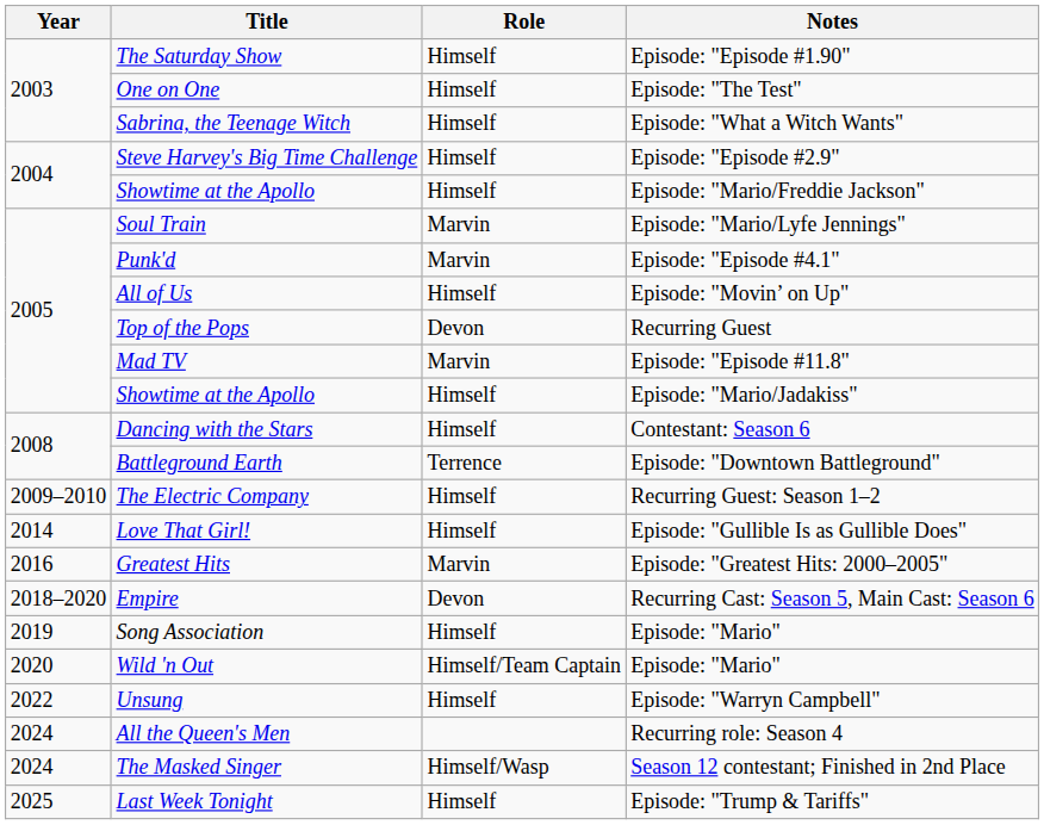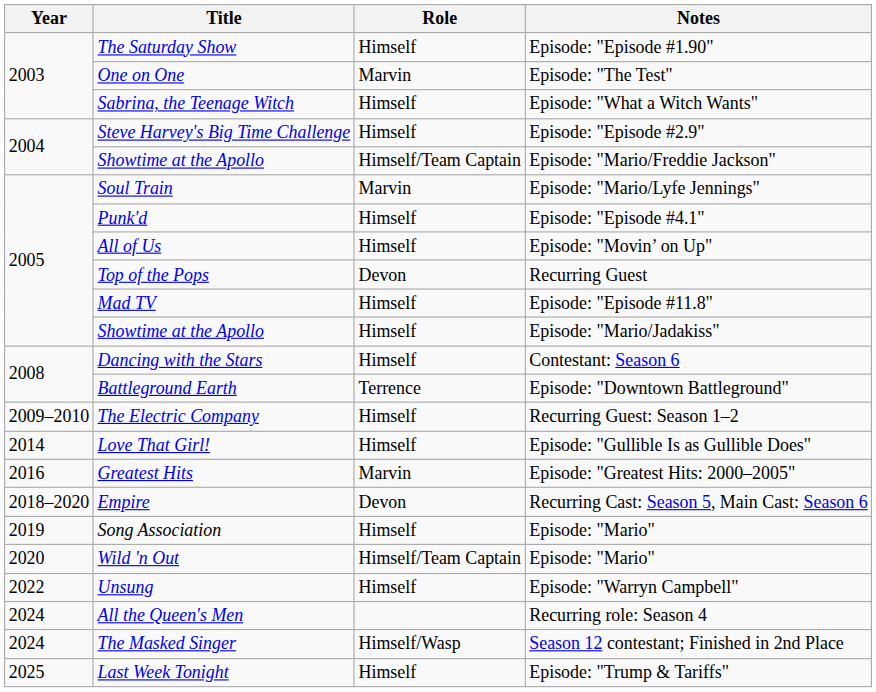 <table class="wikitable sortable">
 <tr>
 <th>Year</th>
 <th>Title</th>
 <th>Role</th>
 <th>Notes</th>
 </tr>
 <tr>
 <td rowspan="3">2003</td>
 <td><em><a href='#'>The Saturday Show</a></em></td>
 <td>Himself</td>
 <td>Episode: "Episode #1.90"</td>
 </tr>
 <tr>
 <td><em><a href='#'>One on One</a></em></td>
-<td>Himself</td>
+<td>Marvin</td>
 <td>Episode: "The Test"</td>
 </tr>
 <tr>
 <td><em><a href='#'>Sabrina, the Teenage Witch</a></em></td>
 <td>Himself</td>
 <td>Episode: "What a Witch Wants"</td>
 </tr>
 <tr>
 <td rowspan="2">2004</td>
 <td><em><a href='#'>Steve Harvey's Big Time Challenge</a></em></td>
 <td>Himself</td>
 <td>Episode: "Episode #2.9"</td>
 </tr>
 <tr>
 <td><em><a href='#'>Showtime at the Apollo</a></em></td>
-<td>Himself</td>
+<td>Himself/Team Captain</td>
 <td>Episode: "Mario/Freddie Jackson"</td>
 </tr>
 <tr>
 <td rowspan="6">2005</td>
 <td><em><a href='#'>Soul Train</a></em></td>
 <td>Marvin</td>
 <td>Episode: "Mario/Lyfe Jennings"</td>
 </tr>
 <tr>
 <td><em><a href='#'>Punk'd</a></em></td>
-<td>Marvin</td>
+<td>Himself</td>
 <td>Episode: "Episode #4.1"</td>
 </tr>
 <tr>
 <td><em><a href='#'>All of Us</a></em></td>
 <td>Himself</td>
 <td>Episode: "Movin’ on Up"</td>
 </tr>
 <tr>
 <td><em><a href='#'>Top of the Pops</a></em></td>
 <td>Devon</td>
 <td>Recurring Guest</td>
 </tr>
 <tr>
 <td><em><a href='#'>Mad TV</a></em></td>
-<td>Marvin</td>
+<td>Himself</td>
 <td>Episode: "Episode #11.8"</td>
 </tr>
 <tr>
 <td><em><a href='#'>Showtime at the Apollo</a></em></td>
 <td>Himself</td>
 <td>Episode: "Mario/Jadakiss"</td>
 </tr>
 <tr>
 <td rowspan="2">2008</td>
 <td><em><a href='#'>Dancing with the Stars</a></em></td>
 <td>Himself</td>
 <td>Contestant: <a href='#'>Season 6</a></td>
 </tr>
 <tr>
 <td><em><a href='#'>Battleground Earth</a></em></td>
 <td>Terrence</td>
 <td>Episode: "Downtown Battleground"</td>
 </tr>
 <tr>
 <td>2009–2010</td>
 <td><em><a href='#'>The Electric Company</a></em></td>
 <td>Himself</td>
 <td>Recurring Guest: Season 1–2</td>
 </tr>
 <tr>
 <td>2014</td>
 <td><em><a href='#'>Love That Girl!</a></em></td>
 <td>Himself</td>
 <td>Episode: "Gullible Is as Gullible Does"</td>
 </tr>
 <tr>
 <td>2016</td>
 <td><em><a href='#'>Greatest Hits</a></em></td>
 <td>Marvin</td>
 <td>Episode: "Greatest Hits: 2000–2005"</td>
 </tr>
 <tr>
 <td>2018–2020</td>
 <td><em><a href='#'>Empire</a></em></td>
 <td>Devon</td>
 <td>Recurring Cast: <a href='#'>Season 5</a>, Main Cast: <a href='#'>Season 6</a></td>
 </tr>
 <tr>
 <td>2019</td>
 <td><em>Song Association</em></td>
 <td>Himself</td>
 <td>Episode: "Mario"</td>
 </tr>
 <tr>
 <td>2020</td>
 <td><em><a href='#'>Wild 'n Out</a></em></td>
 <td>Himself/Team Captain</td>
 <td>Episode: "Mario"</td>
 </tr>
 <tr>
 <td>2022</td>
 <td><em><a href='#'>Unsung</a></em></td>
 <td>Himself</td>
 <td>Episode: "Warryn Campbell"</td>
 </tr>
 <tr>
 <td>2024</td>
 <td><em><a href='#'>All the Queen's Men</a></em></td>
 <td></td>
 <td>Recurring role: Season 4</td>
 </tr>
 <tr>
 <td>2024</td>
 <td><em><a href='#'>The Masked Singer</a></em></td>
 <td>Himself/Wasp</td>
 <td><a href='#'>Season 12</a> contestant; Finished in 2nd Place</td>
 </tr>
 <tr>
 <td>2025</td>
 <td><em><a href='#'>Last Week Tonight</a></em></td>
 <td>Himself</td>
 <td>Episode: "Trump & Tariffs"</td>
 </tr>
 </table>
